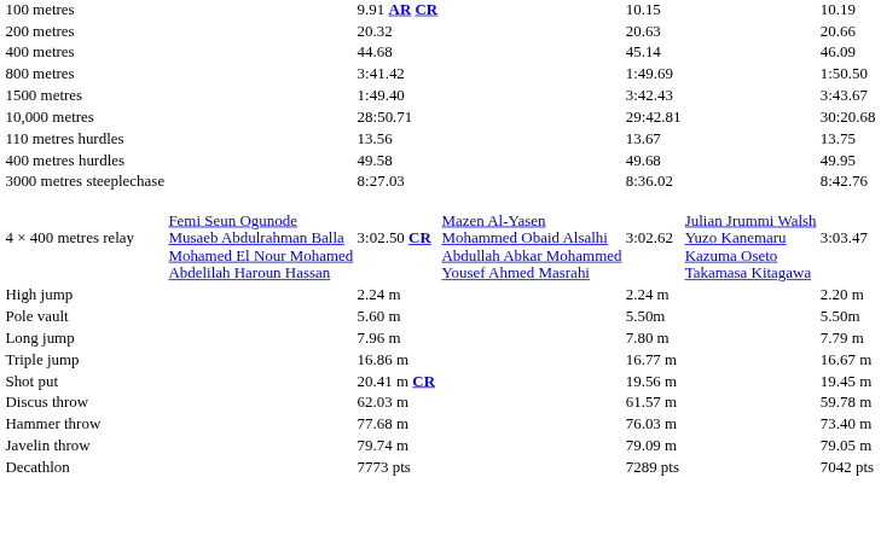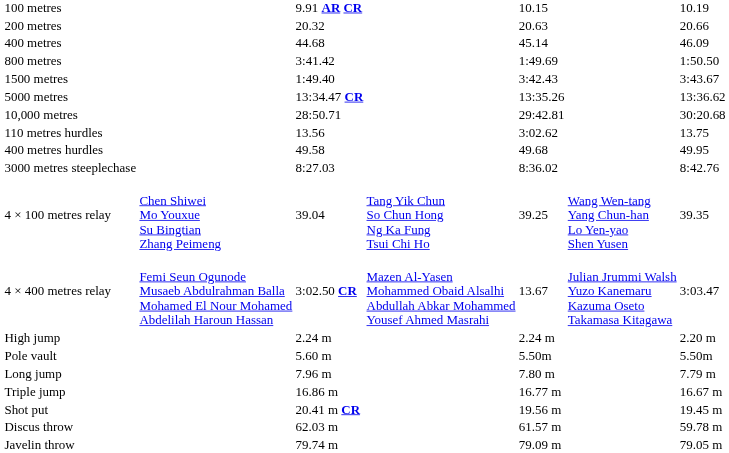 <table>
 <tr>
 <td>100 metres<br></td>
 <td></td>
 <td>9.91 <strong><a href='#'>AR</a></strong> <strong><a href='#'>CR</a></strong></td>
 <td></td>
 <td>10.15</td>
 <td></td>
 <td>10.19</td>
 </tr>
 <tr>
 <td>200 metres<br></td>
 <td></td>
 <td>20.32</td>
 <td></td>
 <td>20.63</td>
 <td></td>
 <td>20.66</td>
 </tr>
 <tr>
 <td>400 metres<br></td>
 <td></td>
 <td>44.68</td>
 <td></td>
 <td>45.14</td>
 <td></td>
 <td>46.09</td>
 </tr>
 <tr>
 <td>800 metres<br></td>
 <td></td>
 <td>3:41.42</td>
 <td></td>
 <td>1:49.69</td>
 <td></td>
 <td>1:50.50</td>
 </tr>
 <tr>
 <td>1500 metres<br></td>
 <td></td>
 <td>1:49.40</td>
 <td></td>
 <td>3:42.43</td>
 <td></td>
 <td>3:43.67</td>
 </tr>
 <tr>
+<td>5000 metres<br></td>
+<td></td>
+<td>13:34.47 <strong><a href='#'>CR</a></strong></td>
+<td></td>
+<td>13:35.26</td>
+<td></td>
+<td>13:36.62</td>
+</tr>
+<tr>
 <td>10,000 metres<br></td>
 <td></td>
 <td>28:50.71</td>
 <td></td>
 <td>29:42.81</td>
 <td></td>
 <td>30:20.68</td>
 </tr>
 <tr>
 <td>110 metres hurdles<br></td>
 <td></td>
 <td>13.56</td>
 <td></td>
-<td>13.67</td>
+<td>3:02.62</td>
 <td></td>
 <td>13.75</td>
 </tr>
 <tr>
 <td>400 metres hurdles<br></td>
 <td></td>
 <td>49.58</td>
 <td></td>
 <td>49.68</td>
 <td></td>
 <td>49.95</td>
 </tr>
 <tr>
 <td>3000 metres steeplechase<br></td>
 <td></td>
 <td>8:27.03</td>
 <td></td>
 <td>8:36.02</td>
 <td></td>
 <td>8:42.76</td>
 </tr>
 <tr>
+<td>4 × 100 metres relay<br></td>
+<td><br><a href='#'>Chen Shiwei</a><br><a href='#'>Mo Youxue</a><br><a href='#'>Su Bingtian</a><br><a href='#'>Zhang Peimeng</a></td>
+<td>39.04</td>
+<td><br><a href='#'>Tang Yik Chun</a><br><a href='#'>So Chun Hong</a><br><a href='#'>Ng Ka Fung</a><br><a href='#'>Tsui Chi Ho</a></td>
+<td>39.25</td>
+<td><br><a href='#'>Wang Wen-tang</a><br><a href='#'>Yang Chun-han</a><br><a href='#'>Lo Yen-yao</a><br><a href='#'>Shen Yusen</a></td>
+<td>39.35</td>
+</tr>
+<tr>
 <td>4 × 400 metres relay<br></td>
 <td><br><a href='#'>Femi Seun Ogunode</a><br><a href='#'>Musaeb Abdulrahman Balla</a><br><a href='#'>Mohamed El Nour Mohamed</a><br><a href='#'>Abdelilah Haroun Hassan</a></td>
 <td>3:02.50 <strong><a href='#'>CR</a></strong></td>
 <td><br><a href='#'>Mazen Al-Yasen</a><br><a href='#'>Mohammed Obaid Alsalhi</a><br><a href='#'>Abdullah Abkar Mohammed</a><br><a href='#'>Yousef Ahmed Masrahi</a></td>
-<td>3:02.62</td>
+<td>13.67</td>
 <td><br><a href='#'>Julian Jrummi Walsh</a><br><a href='#'>Yuzo Kanemaru</a><br><a href='#'>Kazuma Oseto</a><br><a href='#'>Takamasa Kitagawa</a></td>
 <td>3:03.47</td>
 </tr>
 <tr>
 <td>High jump<br></td>
 <td></td>
 <td>2.24 m</td>
 <td></td>
 <td>2.24 m</td>
 <td></td>
 <td>2.20 m</td>
 </tr>
 <tr>
 <td>Pole vault<br></td>
 <td></td>
 <td>5.60 m</td>
 <td></td>
 <td>5.50m</td>
 <td></td>
 <td>5.50m</td>
 </tr>
 <tr>
 <td>Long jump<br></td>
 <td></td>
 <td>7.96 m</td>
 <td></td>
 <td>7.80 m</td>
 <td></td>
 <td>7.79 m</td>
 </tr>
 <tr>
 <td>Triple jump<br></td>
 <td></td>
 <td>16.86 m</td>
 <td></td>
 <td>16.77 m</td>
 <td></td>
 <td>16.67 m</td>
 </tr>
 <tr>
 <td>Shot put<br></td>
 <td></td>
 <td>20.41 m <strong><a href='#'>CR</a></strong></td>
 <td></td>
 <td>19.56 m</td>
 <td></td>
 <td>19.45 m</td>
 </tr>
 <tr>
 <td>Discus throw<br></td>
 <td></td>
 <td>62.03 m</td>
 <td></td>
 <td>61.57 m</td>
 <td></td>
 <td>59.78 m</td>
 </tr>
 <tr>
-<td>Hammer throw<br></td>
-<td></td>
-<td>77.68 m</td>
-<td></td>
-<td>76.03 m</td>
-<td></td>
-<td>73.40 m</td>
-</tr>
-<tr>
 <td>Javelin throw<br></td>
 <td></td>
 <td>79.74 m</td>
 <td></td>
 <td>79.09 m</td>
 <td></td>
 <td>79.05 m</td>
 </tr>
-<tr>
-<td>Decathlon<br></td>
-<td></td>
-<td>7773 pts</td>
-<td></td>
-<td>7289 pts</td>
-<td></td>
-<td>7042 pts</td>
-</tr>
 </table>
